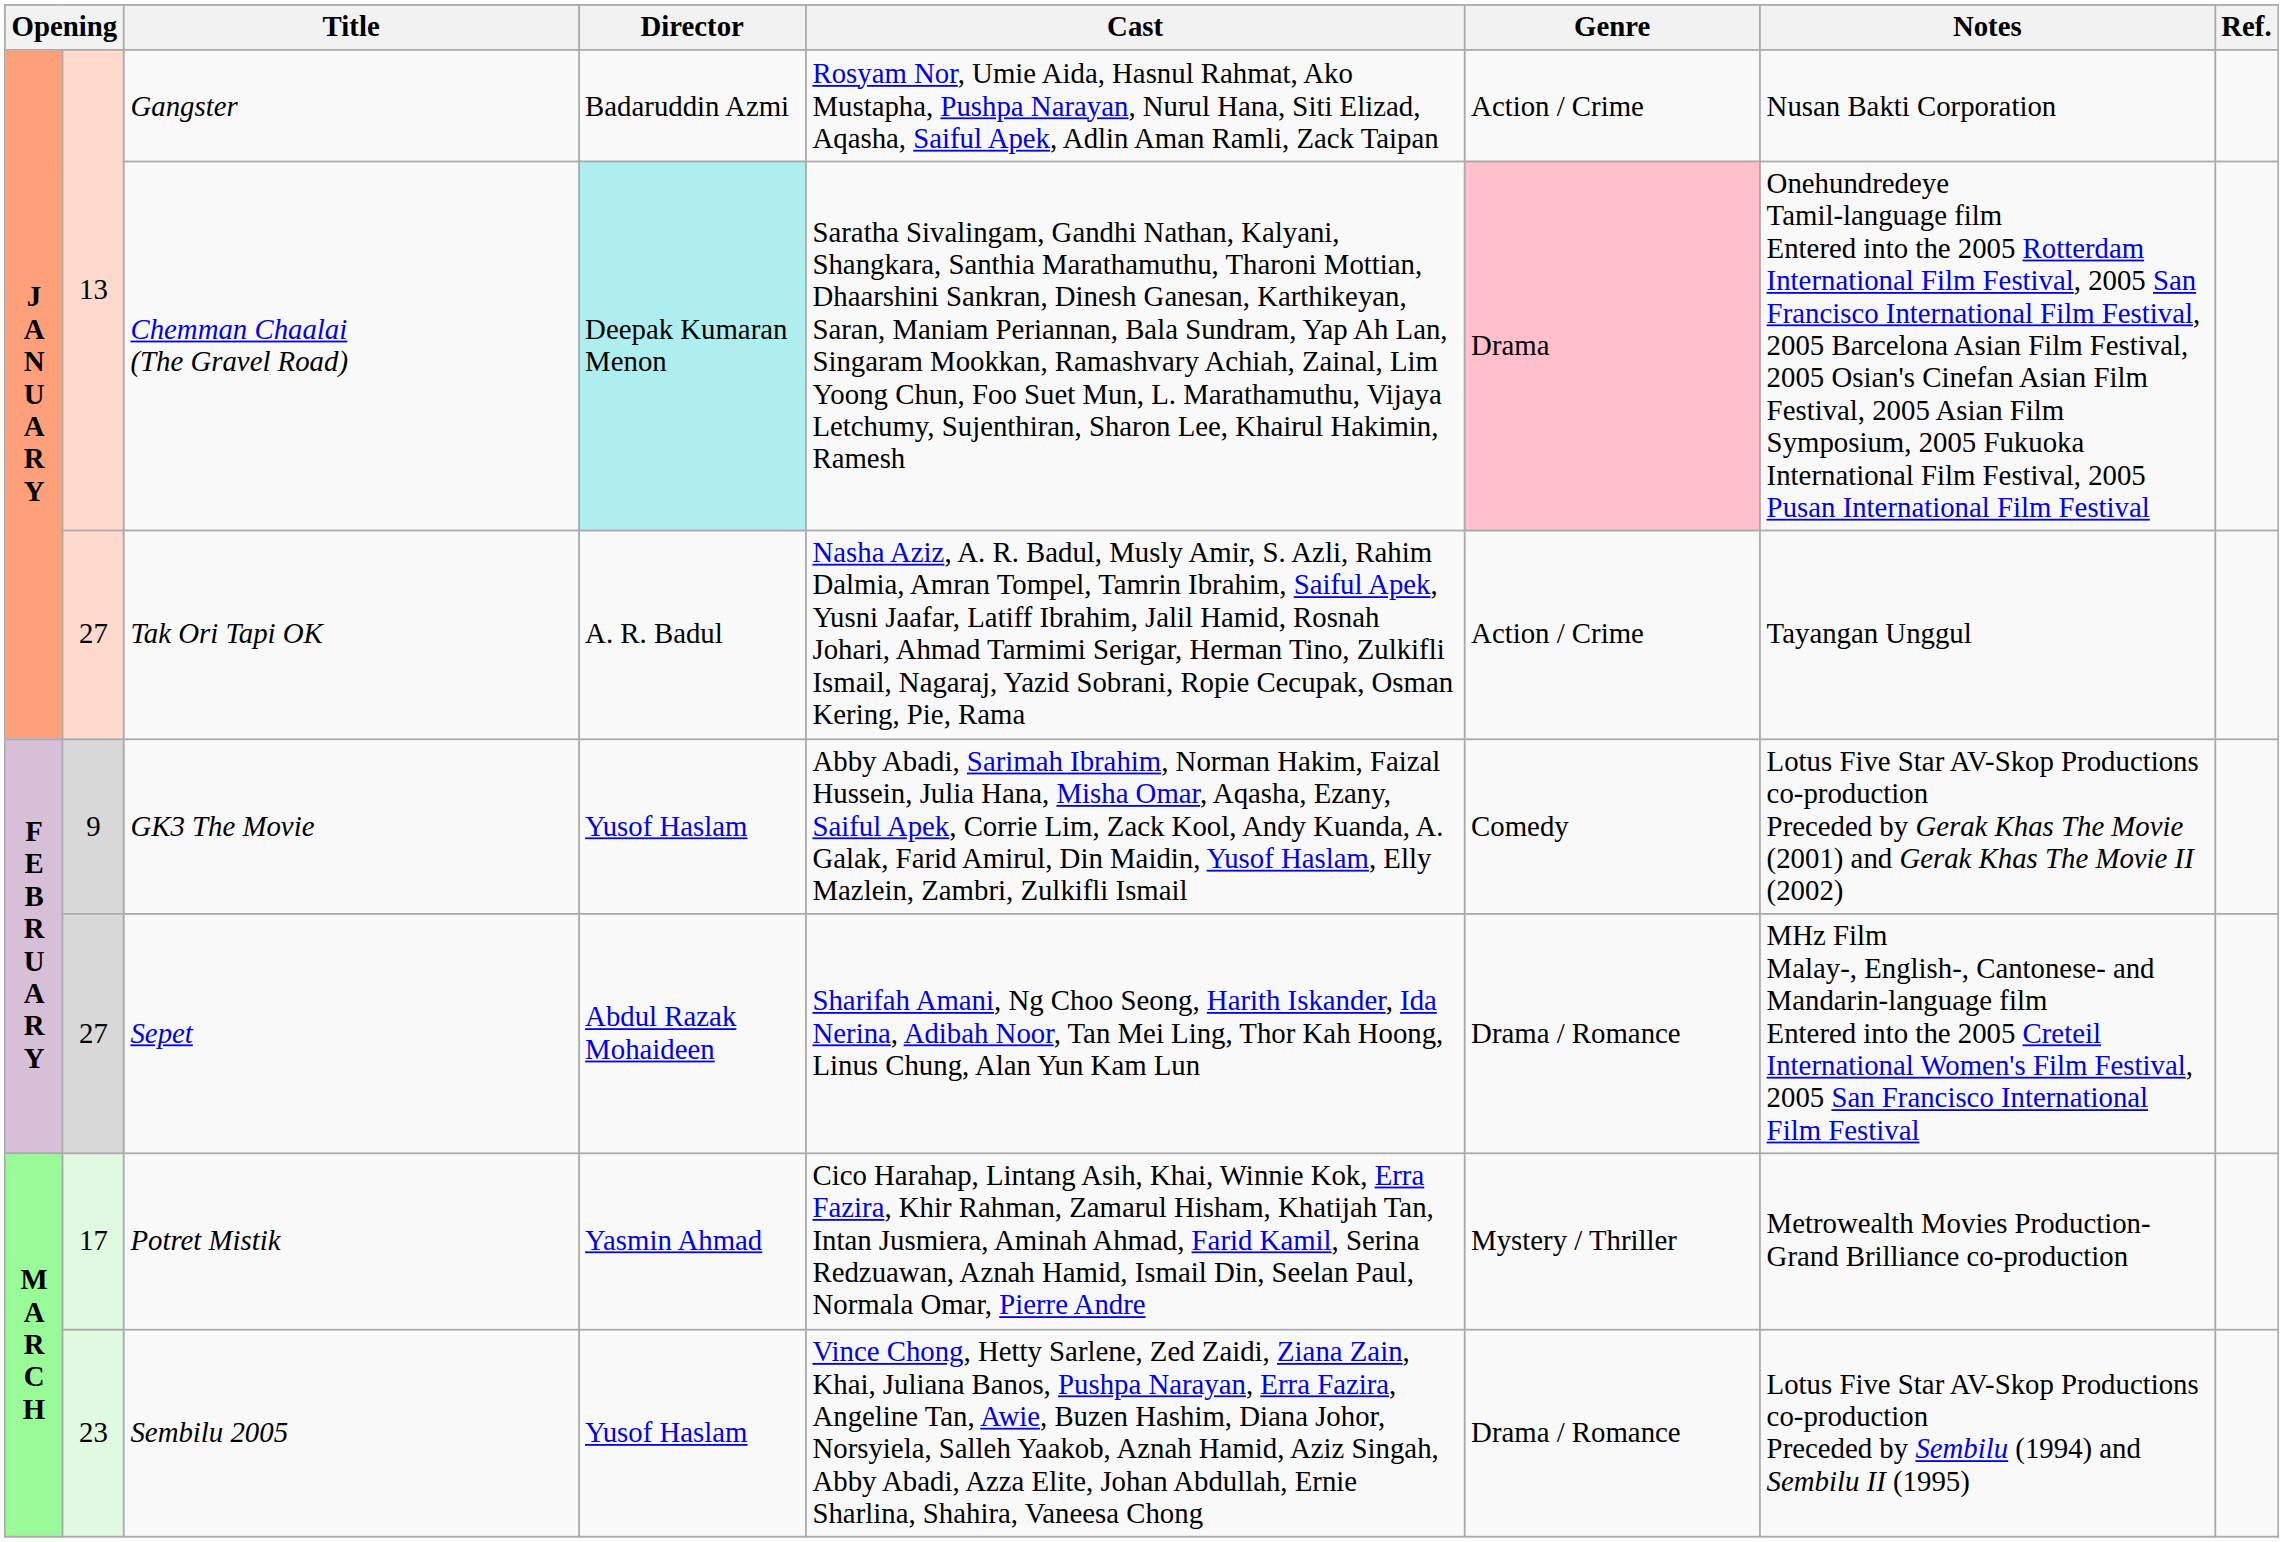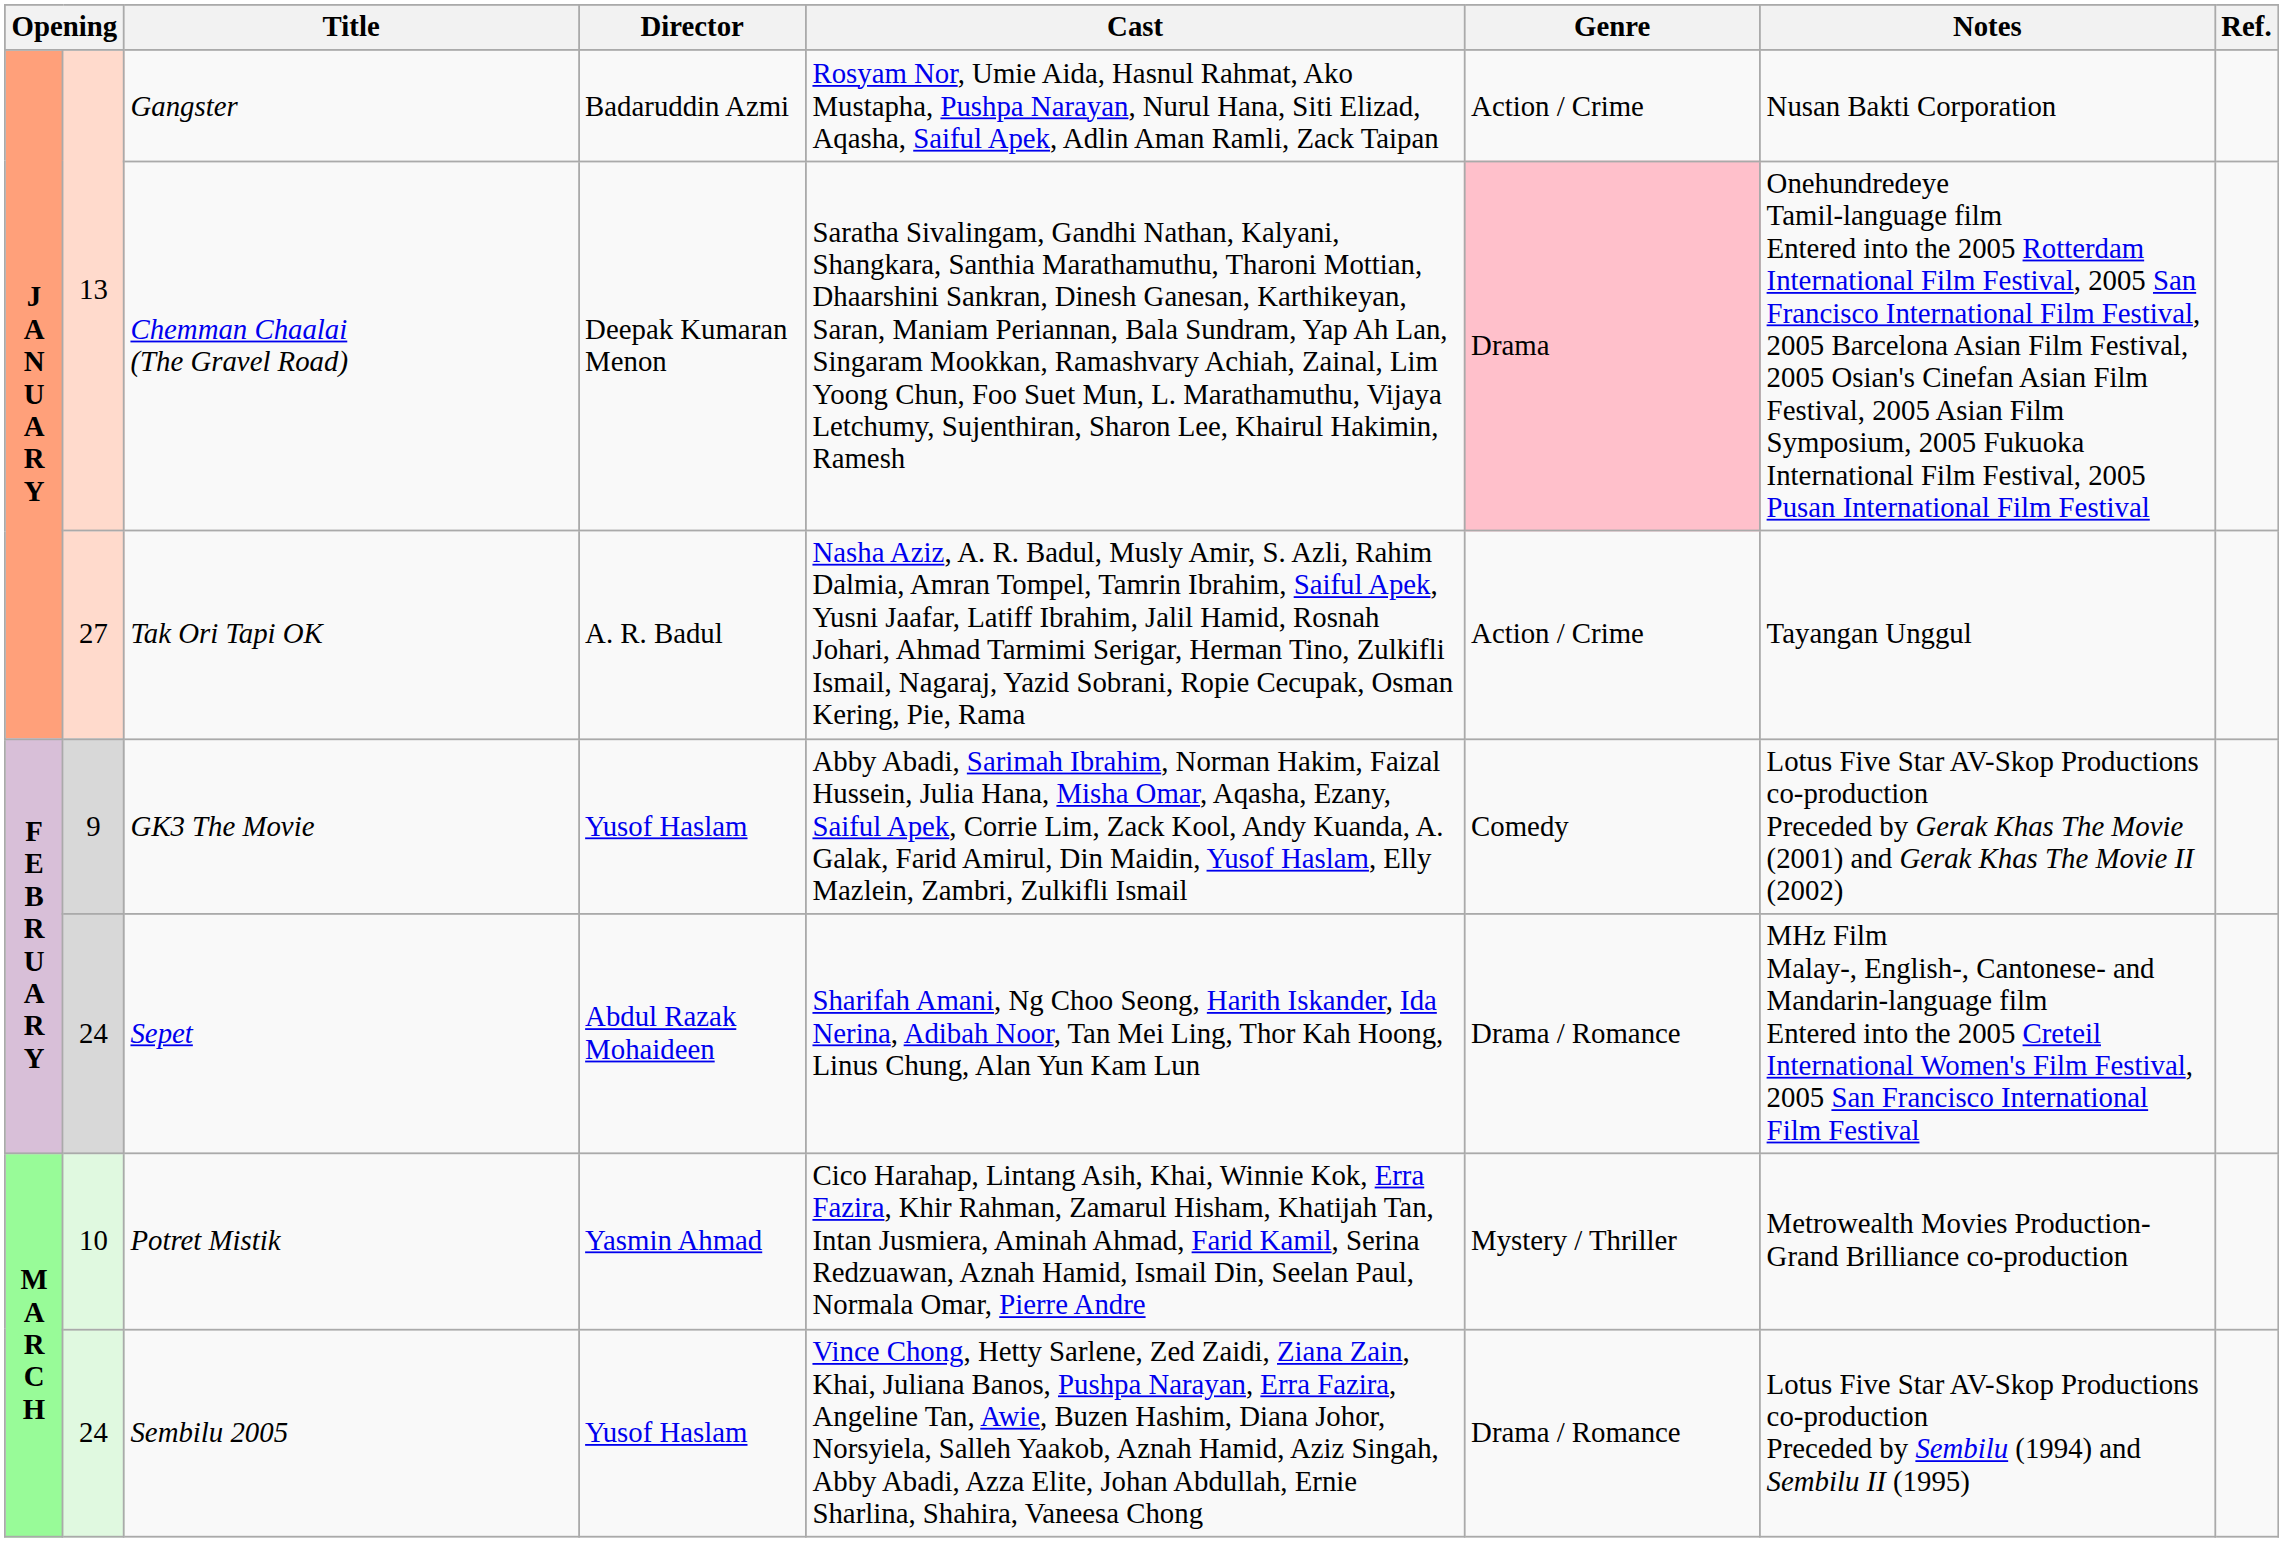 <table class="wikitable" width="100%">
 <tr>
 <th colspan="2">Opening</th>
 <th style="width:20%;">Title</th>
 <th style="width:10%;">Director</th>
 <th>Cast</th>
 <th style="width:13%">Genre</th>
 <th style="width:20%">Notes</th>
 <th>Ref.</th>
 </tr>
 <tr>
 <th rowspan=3 style="text-align:center; background:#ffa07a;">J<br>A<br>N<br>U<br>A<br>R<br>Y</th>
 <td rowspan=2 style="text-align:center; background:#ffdacc;">13</td>
 <td><em>Gangster</em></td>
 <td>Badaruddin Azmi</td>
 <td><a href='#'>Rosyam Nor</a>, Umie Aida, Hasnul Rahmat, Ako Mustapha, <a href='#'>Pushpa Narayan</a>, Nurul Hana, Siti Elizad, Aqasha, <a href='#'>Saiful Apek</a>, Adlin Aman Ramli, Zack Taipan</td>
 <td>Action / Crime</td>
 <td>Nusan Bakti Corporation</td>
 <td></td>
 </tr>
 <tr>
 <td><em><a href='#'>Chemman Chaalai</a><br>(The Gravel Road)</em></td>
-<td style="background: paleturquoise;">Deepak Kumaran Menon</td>
+<td>Deepak Kumaran Menon</td>
 <td>Saratha Sivalingam, Gandhi Nathan, Kalyani, Shangkara, Santhia Marathamuthu, Tharoni Mottian, Dhaarshini Sankran, Dinesh Ganesan, Karthikeyan, Saran, Maniam Periannan, Bala Sundram, Yap Ah Lan, Singaram Mookkan, Ramashvary Achiah, Zainal, Lim Yoong Chun, Foo Suet Mun, L. Marathamuthu, Vijaya Letchumy, Sujenthiran, Sharon Lee, Khairul Hakimin, Ramesh</td>
 <td style="background: pink;">Drama</td>
 <td>Onehundredeye<br>Tamil-language film<br>Entered into the 2005 <a href='#'>Rotterdam International Film Festival</a>, 2005 <a href='#'>San Francisco International Film Festival</a>, 2005 Barcelona Asian Film Festival, 2005 Osian's Cinefan Asian Film Festival, 2005 Asian Film Symposium, 2005 Fukuoka International Film Festival, 2005 <a href='#'>Pusan International Film Festival</a></td>
 <td></td>
 </tr>
 <tr>
 <td rowspan=1 style="text-align:center; background:#ffdacc;">27</td>
 <td><em>Tak Ori Tapi OK</em></td>
 <td>A. R. Badul</td>
 <td><a href='#'>Nasha Aziz</a>, A. R. Badul, Musly Amir, S. Azli, Rahim Dalmia, Amran Tompel, Tamrin Ibrahim, <a href='#'>Saiful Apek</a>, Yusni Jaafar, Latiff Ibrahim, Jalil Hamid, Rosnah Johari, Ahmad Tarmimi Serigar, Herman Tino, Zulkifli Ismail, Nagaraj, Yazid Sobrani, Ropie Cecupak, Osman Kering, Pie, Rama</td>
 <td>Action / Crime</td>
 <td>Tayangan Unggul</td>
 <td></td>
 </tr>
 <tr>
 <th rowspan=2 style="text-align:center; background:thistle;">F<br>E<br>B<br>R<br>U<br>A<br>R<br>Y</th>
 <td rowspan=1 style="text-align:center; background:#d8d8d8;">9</td>
 <td><em>GK3 The Movie</em></td>
 <td><a href='#'>Yusof Haslam</a></td>
 <td>Abby Abadi, <a href='#'>Sarimah Ibrahim</a>, Norman Hakim, Faizal Hussein, Julia Hana, <a href='#'>Misha Omar</a>, Aqasha, Ezany, <a href='#'>Saiful Apek</a>, Corrie Lim, Zack Kool, Andy Kuanda, A. Galak, Farid Amirul, Din Maidin, <a href='#'>Yusof Haslam</a>, Elly Mazlein, Zambri, Zulkifli Ismail</td>
 <td>Comedy</td>
 <td>Lotus Five Star AV-Skop Productions co-production<br>Preceded by <em>Gerak Khas The Movie</em> (2001) and <em>Gerak Khas The Movie II</em> (2002)</td>
 <td></td>
 </tr>
 <tr>
-<td rowspan=1 style="text-align:center; background:#d8d8d8;">27</td>
+<td rowspan=1 style="text-align:center; background:#d8d8d8;">24</td>
 <td><em><a href='#'>Sepet</a></em></td>
 <td><a href='#'>Abdul Razak Mohaideen</a></td>
 <td><a href='#'>Sharifah Amani</a>, Ng Choo Seong, <a href='#'>Harith Iskander</a>, <a href='#'>Ida Nerina</a>, <a href='#'>Adibah Noor</a>, Tan Mei Ling, Thor Kah Hoong, Linus Chung, Alan Yun Kam Lun</td>
 <td>Drama / Romance</td>
 <td>MHz Film<br>Malay-, English-, Cantonese- and Mandarin-language film<br>Entered into the 2005 <a href='#'>Creteil International Women's Film Festival</a>, 2005 <a href='#'>San Francisco International Film Festival</a></td>
 <td></td>
 </tr>
 <tr>
 <th rowspan=2 style="text-align:center; background:#98fb98;">M<br>A<br>R<br>C<br>H</th>
-<td rowspan=1 style="text-align:center; background:#e0f9e0;">17</td>
+<td rowspan=1 style="text-align:center; background:#e0f9e0;">10</td>
 <td><em>Potret Mistik</em></td>
 <td><a href='#'>Yasmin Ahmad</a></td>
 <td>Cico Harahap, Lintang Asih, Khai, Winnie Kok, <a href='#'>Erra Fazira</a>, Khir Rahman, Zamarul Hisham, Khatijah Tan, Intan Jusmiera, Aminah Ahmad, <a href='#'>Farid Kamil</a>, Serina Redzuawan, Aznah Hamid, Ismail Din, Seelan Paul, Normala Omar, <a href='#'>Pierre Andre</a></td>
 <td>Mystery / Thriller</td>
 <td>Metrowealth Movies Production- Grand Brilliance co-production</td>
 <td></td>
 </tr>
 <tr>
-<td rowspan=1 style="text-align:center; background:#e0f9e0;">23</td>
+<td rowspan=1 style="text-align:center; background:#e0f9e0;">24</td>
 <td><em>Sembilu 2005</em></td>
 <td><a href='#'>Yusof Haslam</a></td>
 <td><a href='#'>Vince Chong</a>, Hetty Sarlene, Zed Zaidi, <a href='#'>Ziana Zain</a>, Khai, Juliana Banos, <a href='#'>Pushpa Narayan</a>, <a href='#'>Erra Fazira</a>, Angeline Tan, <a href='#'>Awie</a>, Buzen Hashim, Diana Johor, Norsyiela, Salleh Yaakob, Aznah Hamid, Aziz Singah, Abby Abadi, Azza Elite, Johan Abdullah, Ernie Sharlina, Shahira, Vaneesa Chong</td>
 <td>Drama / Romance</td>
 <td>Lotus Five Star AV-Skop Productions co-production<br>Preceded by <em><a href='#'>Sembilu</a></em> (1994) and <em>Sembilu II</em> (1995)</td>
 <td></td>
 </tr>
 </table>
